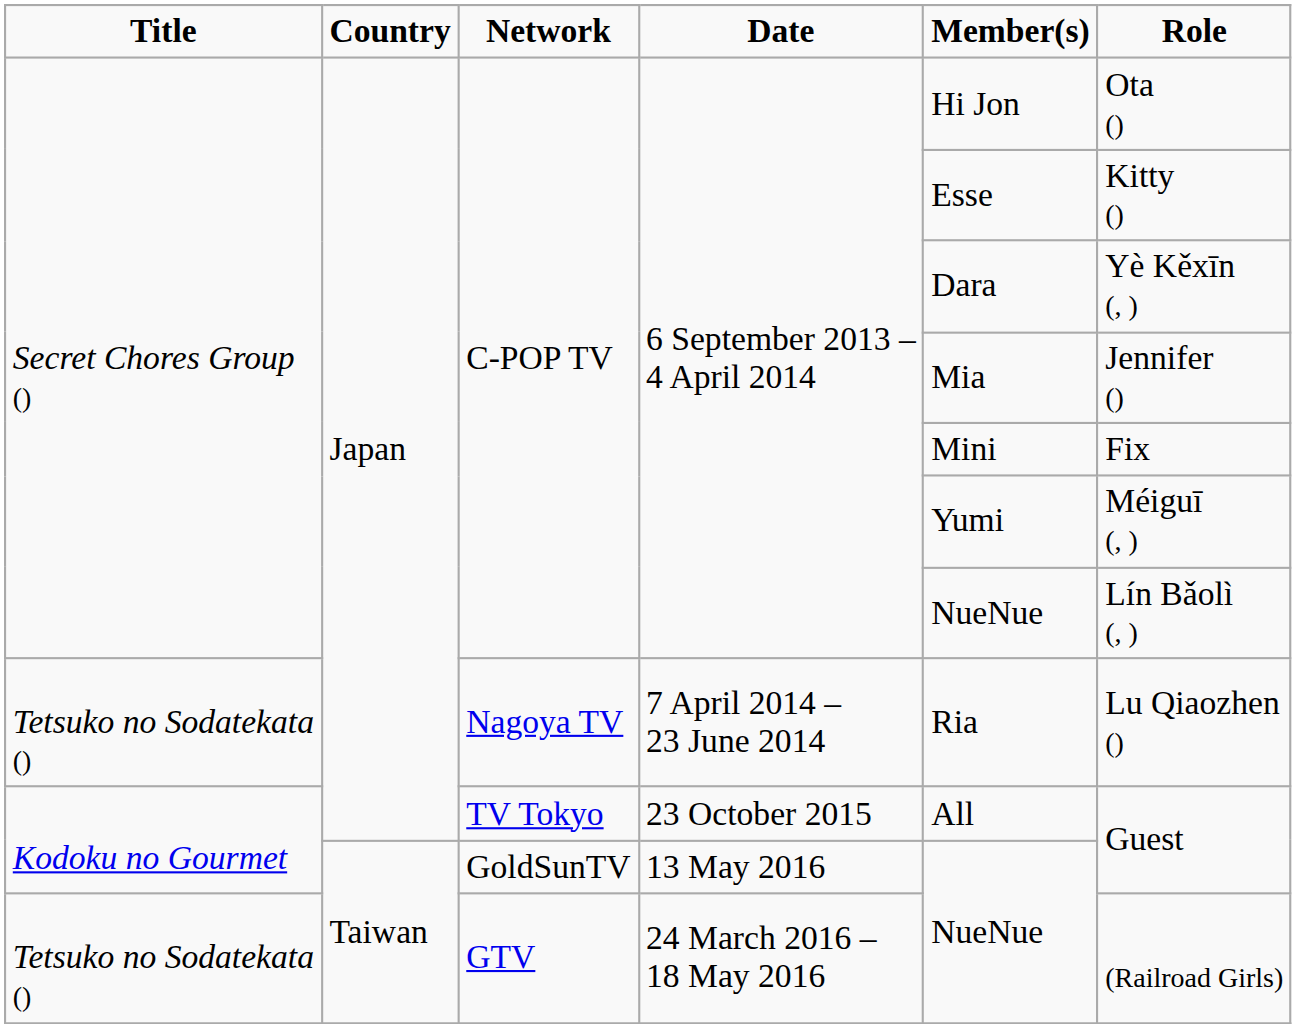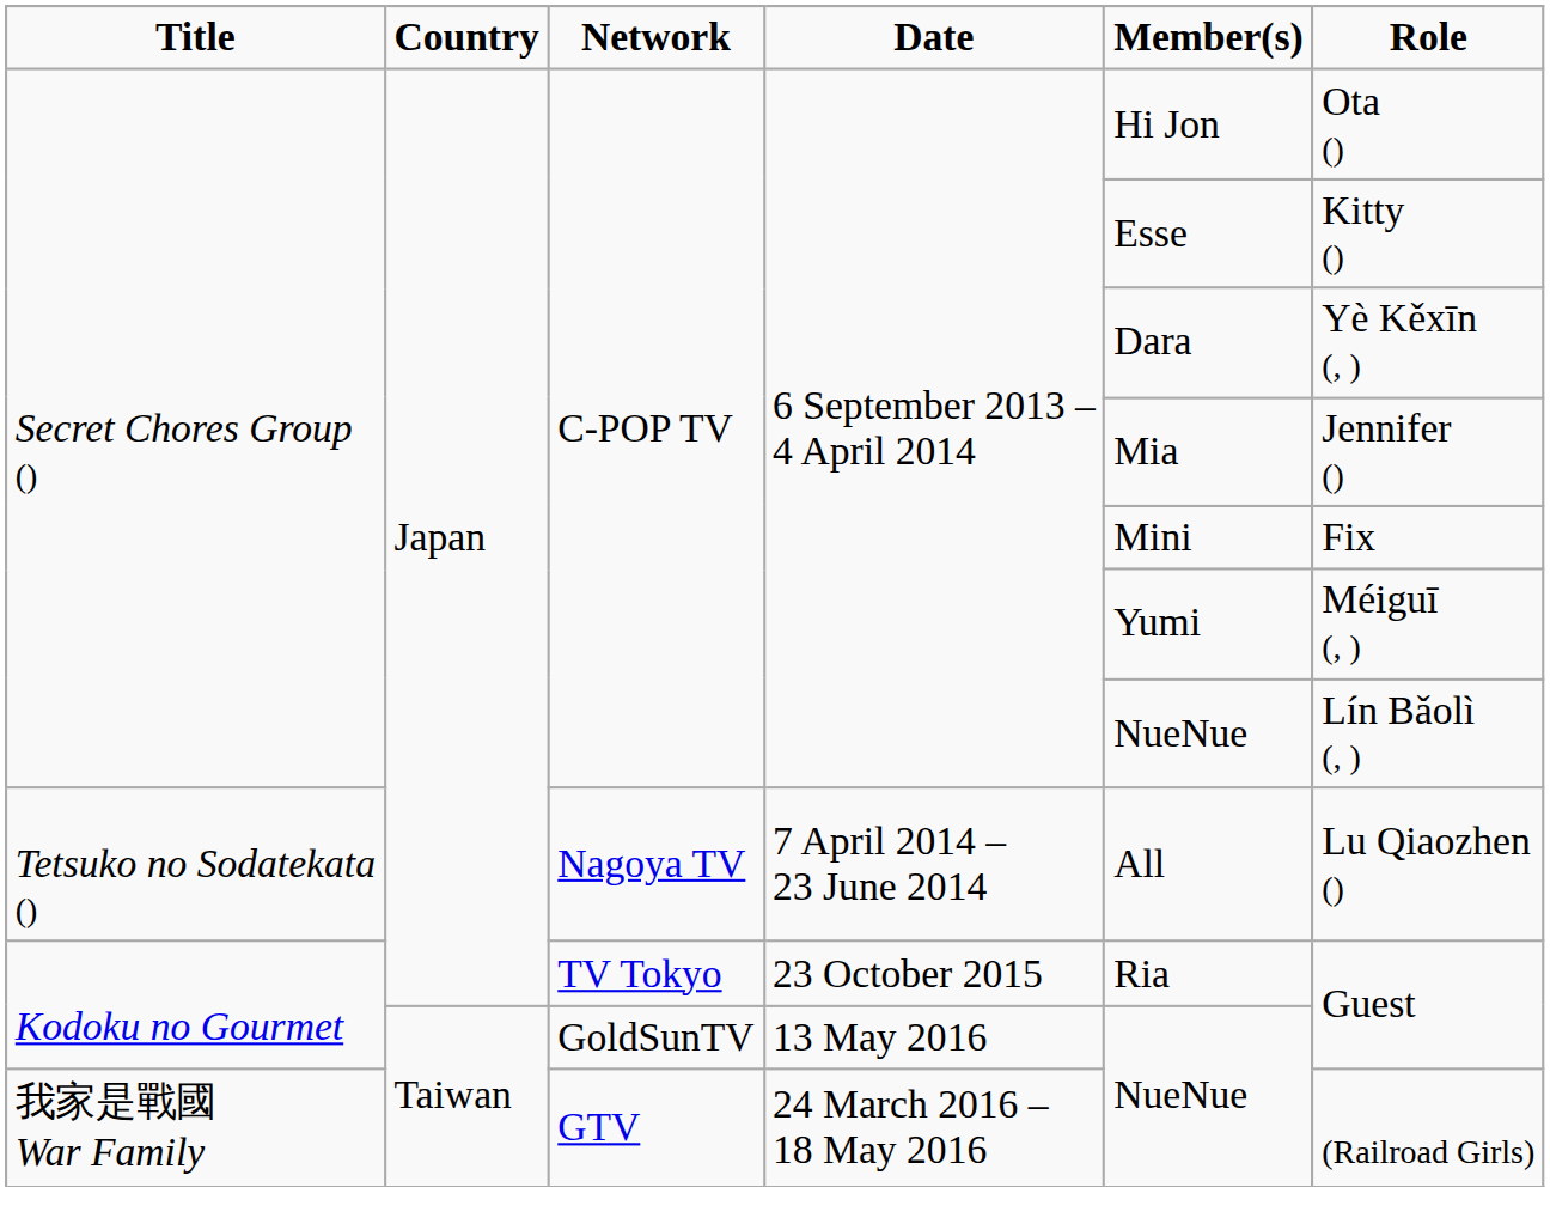 <table class="wikitable">
 <tr style="font-weight:bold; text-align:center;">
 <td>Title</td>
 <td>Country</td>
 <td>Network</td>
 <td>Date</td>
 <td>Member(s)</td>
 <td>Role</td>
 </tr>
 <tr>
 <td rowspan="7"><br><em>Secret Chores Group</em><br><small>()</small></td>
 <td rowspan="9">Japan</td>
 <td rowspan="7">C-POP TV</td>
 <td rowspan="7">6 September 2013 – <br>4 April 2014</td>
 <td>Hi Jon</td>
 <td>Ota<br><small>()</small></td>
 </tr>
 <tr>
 <td>Esse</td>
 <td>Kitty<br><small>()</small></td>
 </tr>
 <tr>
 <td>Dara</td>
 <td>Yè Kěxīn<br><small>(, )</small></td>
 </tr>
 <tr>
 <td>Mia</td>
 <td>Jennifer<br><small>()</small></td>
 </tr>
 <tr>
 <td>Mini</td>
 <td>Fix</td>
 </tr>
 <tr>
 <td>Yumi</td>
 <td>Méiguī<br><small>(, )</small></td>
 </tr>
 <tr>
 <td>NueNue</td>
 <td>Lín Bǎolì<br><small>(, )</small></td>
 </tr>
 <tr>
 <td><br><em>Tetsuko no Sodatekata</em><br><small>()</small></td>
 <td><a href='#'>Nagoya TV</a></td>
 <td>7 April 2014 –<br>23 June 2014</td>
-<td>Ria</td>
+<td>All</td>
 <td>Lu Qiaozhen<br><small>()</small></td>
 </tr>
 <tr>
 <td rowspan="2"><br><em><a href='#'>Kodoku no Gourmet</a></em></td>
 <td><a href='#'>TV Tokyo</a></td>
 <td>23 October 2015</td>
-<td>All</td>
+<td>Ria</td>
 <td rowspan="2">Guest</td>
 </tr>
 <tr>
 <td rowspan="2">Taiwan</td>
 <td>GoldSunTV</td>
 <td>13 May 2016</td>
 <td rowspan="2">NueNue</td>
 </tr>
 <tr>
-<td><br><em>Tetsuko no Sodatekata</em><br><small>()</small></td>
+<td>我家是戰國<br><em>War Family</em></td>
 <td><a href='#'>GTV</a></td>
 <td>24 March 2016 –<br>18 May 2016</td>
 <td><br><small>(Railroad Girls)</small></td>
 </tr>
 <tr>
 </tr>
 </table>
